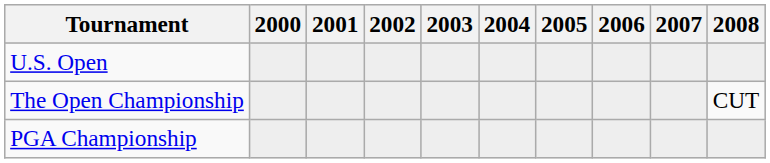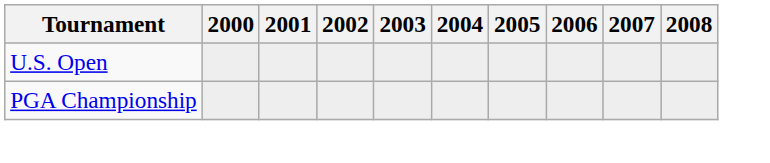 <table class="wikitable" style="font-size:95%;text-align:center;">
 <tr>
 <th>Tournament</th>
 <th>2000</th>
 <th>2001</th>
 <th>2002</th>
 <th>2003</th>
 <th>2004</th>
 <th>2005</th>
 <th>2006</th>
 <th>2007</th>
 <th>2008</th>
 </tr>
 <tr>
 <td align=left><a href='#'>U.S. Open</a></td>
 <td style="background:#eeeeee;"></td>
 <td style="background:#eeeeee;"></td>
 <td style="background:#eeeeee;"></td>
 <td style="background:#eeeeee;"></td>
 <td style="background:#eeeeee;"></td>
 <td style="background:#eeeeee;"></td>
 <td style="background:#eeeeee;"></td>
 <td style="background:#eeeeee;"></td>
 <td style="background:#eeeeee;"></td>
 </tr>
 <tr>
-<td align=left><a href='#'>The Open Championship</a></td>
-<td style="background:#eeeeee;"></td>
-<td style="background:#eeeeee;"></td>
-<td style="background:#eeeeee;"></td>
-<td style="background:#eeeeee;"></td>
-<td style="background:#eeeeee;"></td>
-<td style="background:#eeeeee;"></td>
-<td style="background:#eeeeee;"></td>
-<td style="background:#eeeeee;"></td>
-<td>CUT</td>
-</tr>
-<tr>
 <td align=left><a href='#'>PGA Championship</a></td>
 <td style="background:#eeeeee;"></td>
 <td style="background:#eeeeee;"></td>
 <td style="background:#eeeeee;"></td>
 <td style="background:#eeeeee;"></td>
 <td style="background:#eeeeee;"></td>
 <td style="background:#eeeeee;"></td>
 <td style="background:#eeeeee;"></td>
 <td style="background:#eeeeee;"></td>
 <td style="background:#eeeeee;"></td>
 </tr>
 </table>
